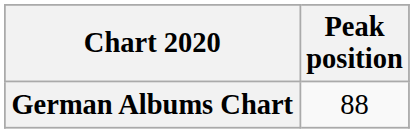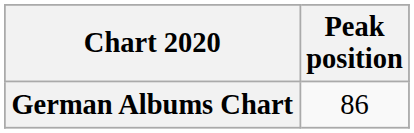 <table class="wikitable sortable plainrowheaders" style="text-align:center;">
 <tr>
 <th scope="col">Chart 2020</th>
 <th scope="col">Peak<br>position</th>
 </tr>
 <tr>
 <th scope="row">German Albums Chart</th>
-<td>88</td>
+<td>86</td>
 </tr>
 </table>
